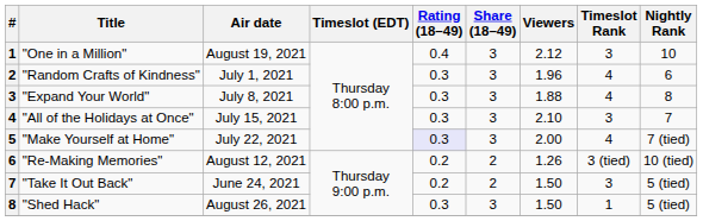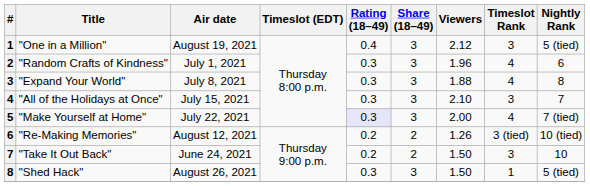 <table class="wikitable" style="text-align:center">
 <tr>
 <th>#</th>
 <th>Title</th>
 <th>Air date</th>
 <th>Timeslot (EDT)</th>
 <th><a href='#'>Rating</a><br>(18–49)</th>
 <th><a href='#'>Share</a><br>(18–49)</th>
 <th>Viewers<br></th>
 <th>Timeslot<br>Rank</th>
 <th>Nightly<br>Rank</th>
 </tr>
 <tr>
 <th>1</th>
 <td style="text-align:left;">"One in a Million"</td>
 <td>August 19, 2021</td>
 <td rowspan="5">Thursday <br> 8:00 p.m.</td>
 <td>0.4</td>
 <td>3</td>
 <td>2.12</td>
 <td>3</td>
-<td>10</td>
+<td>5 (tied)</td>
 </tr>
 <tr>
 <th>2</th>
 <td style="text-align:left;">"Random Crafts of Kindness"</td>
 <td>July 1, 2021</td>
 <td>0.3</td>
 <td>3</td>
 <td>1.96</td>
 <td>4</td>
 <td>6</td>
 </tr>
 <tr>
 <th>3</th>
 <td style="text-align:left;">"Expand Your World"</td>
 <td>July 8, 2021</td>
 <td>0.3</td>
 <td>3</td>
 <td>1.88</td>
 <td>4</td>
 <td>8</td>
 </tr>
 <tr>
 <th>4</th>
 <td style="text-align:left;">"All of the Holidays at Once"</td>
 <td>July 15, 2021</td>
 <td>0.3</td>
 <td>3</td>
 <td>2.10</td>
 <td>3</td>
 <td>7</td>
 </tr>
 <tr>
 <th>5</th>
 <td style="text-align:left;">"Make Yourself at Home"</td>
 <td>July 22, 2021</td>
 <td style="background: lavender;">0.3</td>
 <td>3</td>
 <td>2.00</td>
 <td>4</td>
 <td>7 (tied)</td>
 </tr>
 <tr>
 <th>6</th>
 <td style="text-align:left;">"Re-Making Memories"</td>
 <td>August 12, 2021</td>
 <td rowspan="3">Thursday <br> 9:00 p.m.</td>
 <td>0.2</td>
 <td>2</td>
 <td>1.26</td>
 <td>3 (tied)</td>
 <td>10 (tied)</td>
 </tr>
 <tr>
 <th>7</th>
 <td style="text-align:left;">"Take It Out Back"</td>
 <td>June 24, 2021</td>
 <td>0.2</td>
 <td>2</td>
 <td>1.50</td>
 <td>3</td>
-<td>5 (tied)</td>
+<td>10</td>
 </tr>
 <tr>
 <th>8</th>
 <td style="text-align:left;">"Shed Hack"</td>
 <td>August 26, 2021</td>
 <td>0.3</td>
 <td>3</td>
 <td>1.50</td>
 <td>1</td>
 <td>5 (tied)</td>
 </tr>
 <tr>
 </tr>
 </table>
